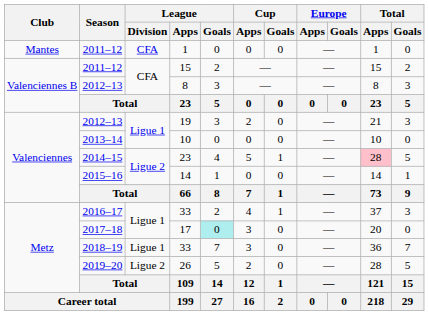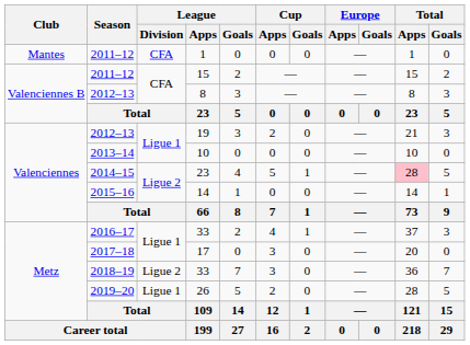 <table class="wikitable" style="text-align:center">
 <tr>
 <th rowspan="2">Club</th>
 <th rowspan="2">Season</th>
 <th colspan="3">League</th>
 <th colspan="2">Cup</th>
 <th colspan="2"><a href='#'>Europe</a></th>
 <th colspan="2">Total</th>
 </tr>
 <tr>
 <th>Division</th>
 <th>Apps</th>
 <th>Goals</th>
 <th>Apps</th>
 <th>Goals</th>
 <th>Apps</th>
 <th>Goals</th>
 <th>Apps</th>
 <th>Goals</th>
 </tr>
 <tr>
 <td><a href='#'>Mantes</a></td>
 <td><a href='#'>2011–12</a></td>
 <td><a href='#'>CFA</a></td>
 <td>1</td>
 <td>0</td>
 <td>0</td>
 <td>0</td>
 <td colspan="2">—</td>
 <td>1</td>
 <td>0</td>
 </tr>
 <tr>
 <td rowspan="3"><a href='#'>Valenciennes B</a></td>
 <td><a href='#'>2011–12</a></td>
 <td rowspan="2">CFA</td>
 <td>15</td>
 <td>2</td>
 <td colspan="2">—</td>
 <td colspan="2">—</td>
 <td>15</td>
 <td>2</td>
 </tr>
 <tr>
 <td><a href='#'>2012–13</a></td>
 <td>8</td>
 <td>3</td>
 <td colspan="2">—</td>
 <td colspan="2">—</td>
 <td>8</td>
 <td>3</td>
 </tr>
 <tr>
 <th colspan="2">Total</th>
 <th>23</th>
 <th>5</th>
 <th>0</th>
 <th>0</th>
 <th>0</th>
 <th>0</th>
 <th>23</th>
 <th>5</th>
 </tr>
 <tr>
 <td rowspan="5"><a href='#'>Valenciennes</a></td>
 <td><a href='#'>2012–13</a></td>
 <td rowspan="2"><a href='#'>Ligue 1</a></td>
 <td>19</td>
 <td>3</td>
 <td>2</td>
 <td>0</td>
 <td colspan="2">—</td>
 <td>21</td>
 <td>3</td>
 </tr>
 <tr>
 <td><a href='#'>2013–14</a></td>
 <td>10</td>
 <td>0</td>
 <td>0</td>
 <td>0</td>
 <td colspan="2">—</td>
 <td>10</td>
 <td>0</td>
 </tr>
 <tr>
 <td><a href='#'>2014–15</a></td>
 <td rowspan="2"><a href='#'>Ligue 2</a></td>
 <td>23</td>
 <td>4</td>
 <td>5</td>
 <td>1</td>
 <td colspan="2">—</td>
 <td style="background: pink;">28</td>
 <td>5</td>
 </tr>
 <tr>
 <td><a href='#'>2015–16</a></td>
 <td>14</td>
 <td>1</td>
 <td>0</td>
 <td>0</td>
 <td colspan="2">—</td>
 <td>14</td>
 <td>1</td>
 </tr>
 <tr>
 <th colspan="2">Total</th>
 <th>66</th>
 <th>8</th>
 <th>7</th>
 <th>1</th>
 <th colspan="2">—</th>
 <th>73</th>
 <th>9</th>
 </tr>
 <tr>
 <td rowspan="5"><a href='#'>Metz</a></td>
 <td><a href='#'>2016–17</a></td>
 <td rowspan="2">Ligue 1</td>
 <td>33</td>
 <td>2</td>
 <td>4</td>
 <td>1</td>
 <td colspan="2">—</td>
 <td>37</td>
 <td>3</td>
 </tr>
 <tr>
 <td><a href='#'>2017–18</a></td>
 <td>17</td>
-<td style="background: paleturquoise;">0</td>
+<td>0</td>
 <td>3</td>
 <td>0</td>
 <td colspan="2">—</td>
 <td>20</td>
 <td>0</td>
 </tr>
 <tr>
 <td><a href='#'>2018–19</a></td>
-<td>Ligue 1</td>
+<td>Ligue 2</td>
 <td>33</td>
 <td>7</td>
 <td>3</td>
 <td>0</td>
 <td colspan="2">—</td>
 <td>36</td>
 <td>7</td>
 </tr>
 <tr>
 <td><a href='#'>2019–20</a></td>
-<td>Ligue 2</td>
+<td>Ligue 1</td>
 <td>26</td>
 <td>5</td>
 <td>2</td>
 <td>0</td>
 <td colspan="2">—</td>
 <td>28</td>
 <td>5</td>
 </tr>
 <tr>
 <th colspan="2">Total</th>
 <th>109</th>
 <th>14</th>
 <th>12</th>
 <th>1</th>
 <th colspan="2">—</th>
 <th>121</th>
 <th>15</th>
 </tr>
 <tr>
 <th colspan="3">Career total</th>
 <th>199</th>
 <th>27</th>
 <th>16</th>
 <th>2</th>
 <th>0</th>
 <th>0</th>
 <th>218</th>
 <th>29</th>
 </tr>
 </table>
